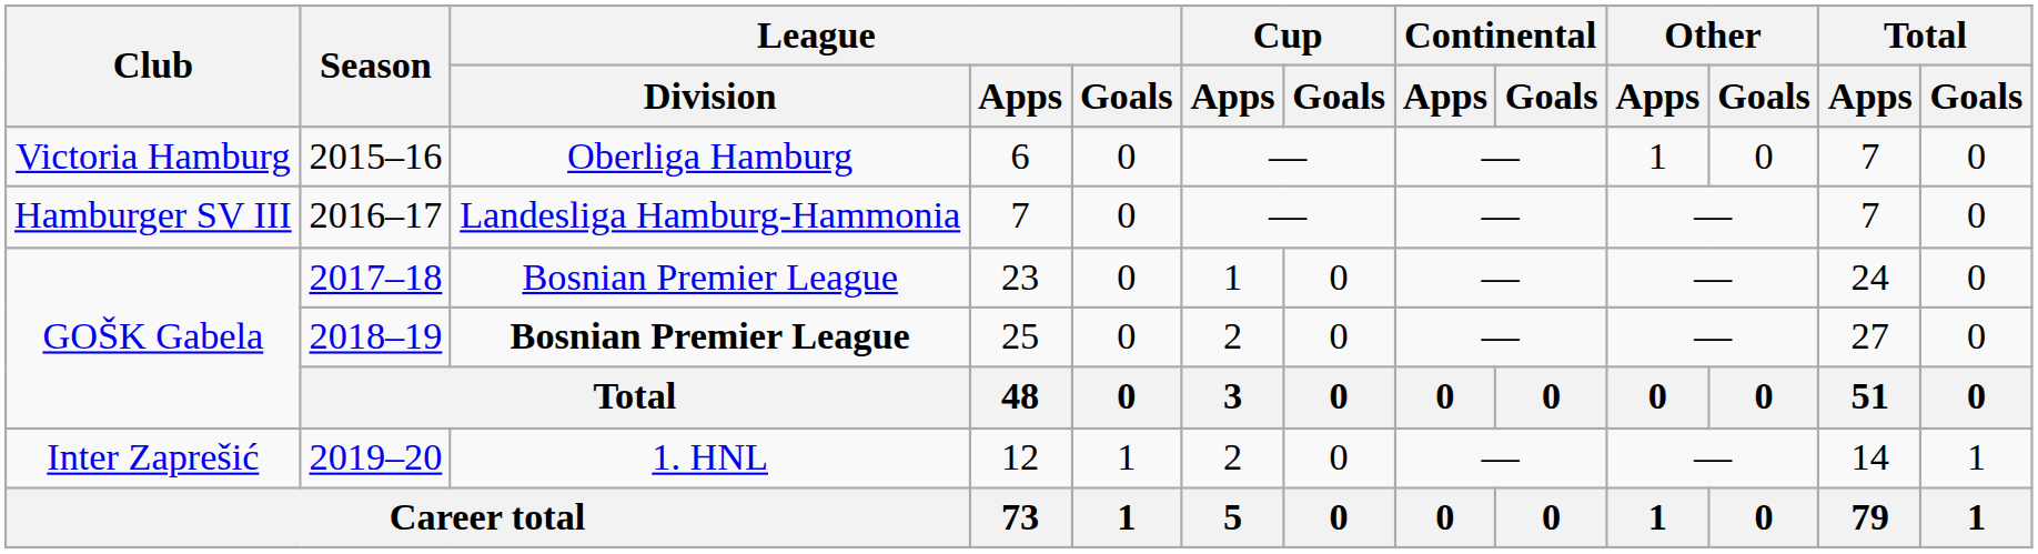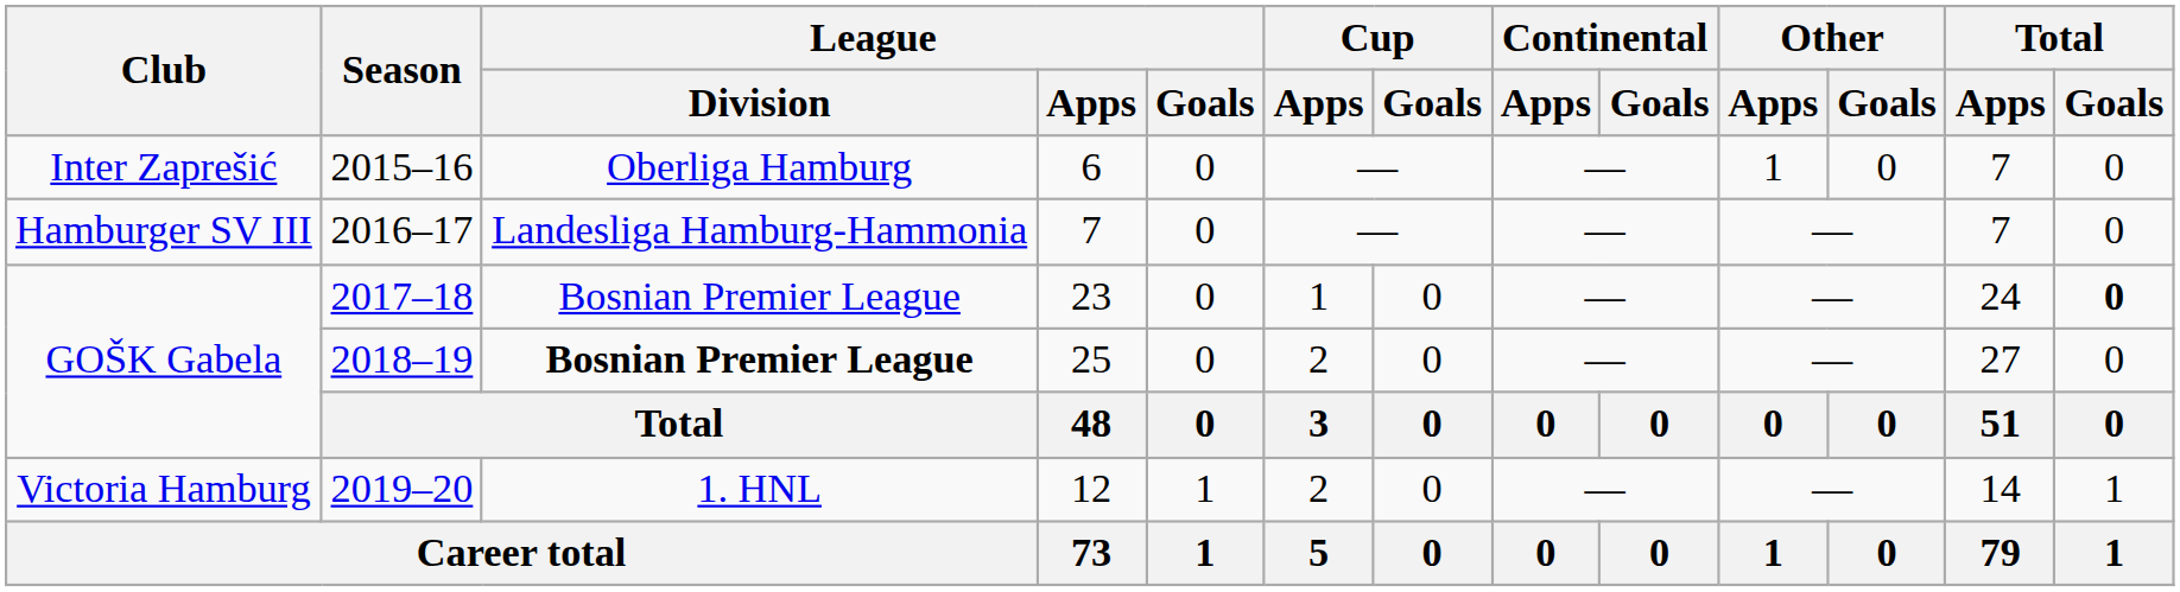 <table class="wikitable" style="text-align:center">
 <tr>
 <th rowspan="2">Club</th>
 <th rowspan="2">Season</th>
 <th colspan="3">League</th>
 <th colspan="2">Cup</th>
 <th colspan="2">Continental</th>
 <th colspan="2">Other</th>
 <th colspan="2">Total</th>
 </tr>
 <tr>
 <th>Division</th>
 <th>Apps</th>
 <th>Goals</th>
 <th>Apps</th>
 <th>Goals</th>
 <th>Apps</th>
 <th>Goals</th>
 <th>Apps</th>
 <th>Goals</th>
 <th>Apps</th>
 <th>Goals</th>
 </tr>
 <tr>
-<td><a href='#'>Victoria Hamburg</a></td>
+<td><a href='#'>Inter Zaprešić</a></td>
 <td>2015–16</td>
 <td><a href='#'>Oberliga Hamburg</a></td>
 <td>6</td>
 <td>0</td>
 <td colspan="2">—</td>
 <td colspan="2">—</td>
 <td>1</td>
 <td>0</td>
 <td>7</td>
 <td>0</td>
 </tr>
 <tr>
 <td><a href='#'>Hamburger SV III</a></td>
 <td>2016–17</td>
 <td><a href='#'>Landesliga Hamburg-Hammonia</a></td>
 <td>7</td>
 <td>0</td>
 <td colspan="2">—</td>
 <td colspan="2">—</td>
 <td colspan="2">—</td>
 <td>7</td>
 <td>0</td>
 </tr>
 <tr>
 <td rowspan="3"><a href='#'>GOŠK Gabela</a></td>
 <td><a href='#'>2017–18</a></td>
 <td><a href='#'>Bosnian Premier League</a></td>
 <td>23</td>
 <td>0</td>
 <td>1</td>
 <td>0</td>
 <td colspan="2">—</td>
 <td colspan="2">—</td>
 <td>24</td>
-<td>0</td>
+<td><strong>0</strong></td>
 </tr>
 <tr>
 <td><a href='#'>2018–19</a></td>
 <td><strong>Bosnian Premier League</strong></td>
 <td>25</td>
 <td>0</td>
 <td>2</td>
 <td>0</td>
 <td colspan="2">—</td>
 <td colspan="2">—</td>
 <td>27</td>
 <td>0</td>
 </tr>
 <tr>
 <th colspan="2">Total</th>
 <th>48</th>
 <th>0</th>
 <th>3</th>
 <th>0</th>
 <th>0</th>
 <th>0</th>
 <th>0</th>
 <th>0</th>
 <th>51</th>
 <th>0</th>
 </tr>
 <tr>
-<td><a href='#'>Inter Zaprešić</a></td>
+<td><a href='#'>Victoria Hamburg</a></td>
 <td><a href='#'>2019–20</a></td>
 <td><a href='#'>1. HNL</a></td>
 <td>12</td>
 <td>1</td>
 <td>2</td>
 <td>0</td>
 <td colspan="2">—</td>
 <td colspan="2">—</td>
 <td>14</td>
 <td>1</td>
 </tr>
 <tr>
 <th colspan="3">Career total</th>
 <th>73</th>
 <th>1</th>
 <th>5</th>
 <th>0</th>
 <th>0</th>
 <th>0</th>
 <th>1</th>
 <th>0</th>
 <th>79</th>
 <th>1</th>
 </tr>
 </table>
